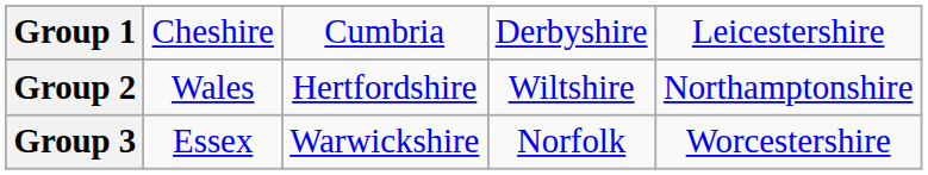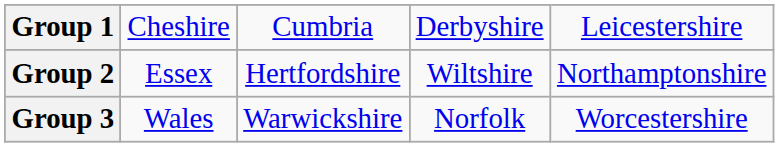 <table class="wikitable" style="text-align: center" style="font-size: 95%; border: 1px #aaaaaa solid; border-collapse: collapse; clear:center;">
 <tr>
 <th>Group 1</th>
 <td><a href='#'>Cheshire</a></td>
 <td><a href='#'>Cumbria</a></td>
 <td><a href='#'>Derbyshire</a></td>
 <td><a href='#'>Leicestershire</a></td>
 </tr>
 <tr>
 <th>Group 2</th>
-<td><a href='#'>Wales</a></td>
+<td><a href='#'>Essex</a></td>
 <td><a href='#'>Hertfordshire</a></td>
 <td><a href='#'>Wiltshire</a></td>
 <td><a href='#'>Northamptonshire</a></td>
 </tr>
 <tr>
 <th>Group 3</th>
-<td><a href='#'>Essex</a></td>
+<td><a href='#'>Wales</a></td>
 <td><a href='#'>Warwickshire</a></td>
 <td><a href='#'>Norfolk</a></td>
 <td><a href='#'>Worcestershire</a></td>
 </tr>
 </table>
